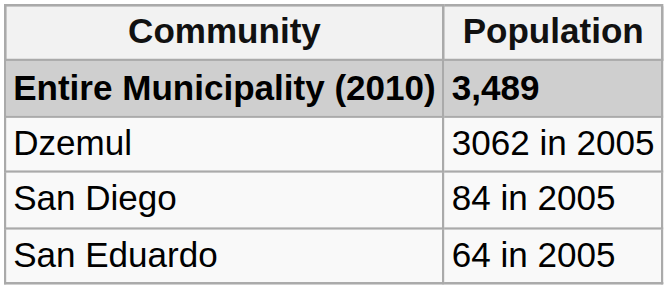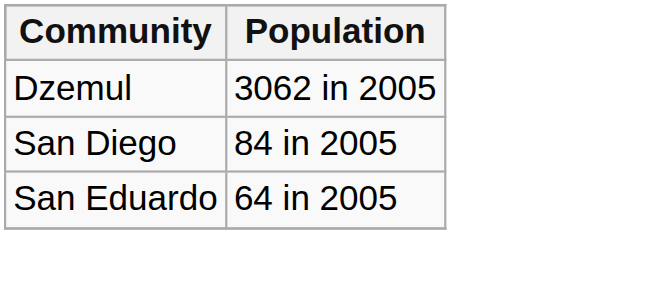 <table class="wikitable">
 <tr style="background:#111111; color:#111111;">
 <th><strong>Community</strong></th>
 <th><strong>Population</strong></th>
-</tr>
-<tr style="background:#CFCFCF;">
-<td><strong>Entire Municipality (2010)</strong></td>
-<td><strong>3,489</strong></td>
 </tr>
 <tr>
 <td>Dzemul</td>
 <td>3062  in 2005</td>
 </tr>
 <tr>
 <td>San Diego</td>
 <td>84   in 2005</td>
 </tr>
 <tr>
 <td>San Eduardo</td>
 <td>64   in 2005</td>
 </tr>
 <tr>
 </tr>
 </table>
